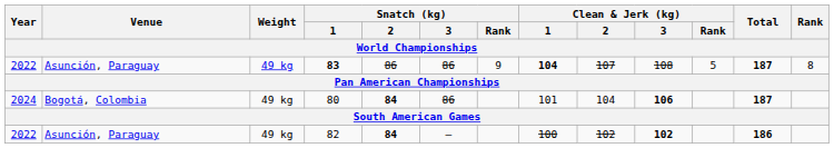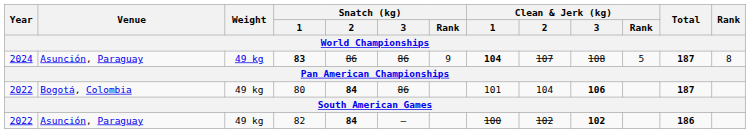 <table class = "wikitable" style="text-align:center;">
 <tr>
 <th rowspan=2 width=40>Year</th>
 <th rowspan=2 width=250>Venue</th>
 <th rowspan=2 width=60>Weight</th>
 <th colspan=4>Snatch (kg)</th>
 <th colspan=4>Clean & Jerk (kg)</th>
 <th rowspan=2 width=65>Total</th>
 <th rowspan=2 width=40>Rank</th>
 </tr>
 <tr>
 <th width=65>1</th>
 <th width=65>2</th>
 <th width=65>3</th>
 <th width=45>Rank</th>
 <th width=65>1</th>
 <th width=65>2</th>
 <th width=65>3</th>
 <th width=45>Rank</th>
 </tr>
 <tr>
 <th colspan=13><a href='#'>World Championships</a></th>
 </tr>
 <tr>
-<td><a href='#'>2022</a></td>
+<td><a href='#'>2024</a></td>
 <td align=left> <a href='#'>Asunción</a>, <a href='#'>Paraguay</a></td>
 <td><a href='#'>49 kg</a></td>
 <td><strong>83</strong></td>
 <td><s>86</s></td>
 <td><s>86</s></td>
 <td>9</td>
 <td><strong>104</strong></td>
 <td><s>107</s></td>
 <td><s>108</s></td>
 <td>5</td>
 <td><strong>187</strong></td>
 <td>8</td>
 </tr>
 <tr>
 <th colspan=13><a href='#'>Pan American Championships</a></th>
 </tr>
 <tr>
-<td><a href='#'>2024</a></td>
+<td><a href='#'>2022</a></td>
 <td align=left> <a href='#'>Bogotá</a>, <a href='#'>Colombia</a></td>
 <td>49 kg</td>
 <td>80</td>
 <td><strong>84</strong></td>
 <td><s>86</s></td>
 <td></td>
 <td>101</td>
 <td>104</td>
 <td><strong>106</strong></td>
 <td></td>
 <td><strong>187</strong></td>
 <td></td>
 </tr>
 <tr>
 <th colspan=13><a href='#'>South American Games</a></th>
 </tr>
 <tr>
 <td><a href='#'>2022</a></td>
 <td align=left> <a href='#'>Asunción</a>, <a href='#'>Paraguay</a></td>
 <td>49 kg</td>
 <td>82</td>
 <td><strong>84</strong></td>
 <td>—</td>
 <td></td>
 <td><s>100</s></td>
 <td><s>102</s></td>
 <td><strong>102</strong></td>
 <td></td>
 <td><strong>186</strong></td>
 <td></td>
 </tr>
 </table>
